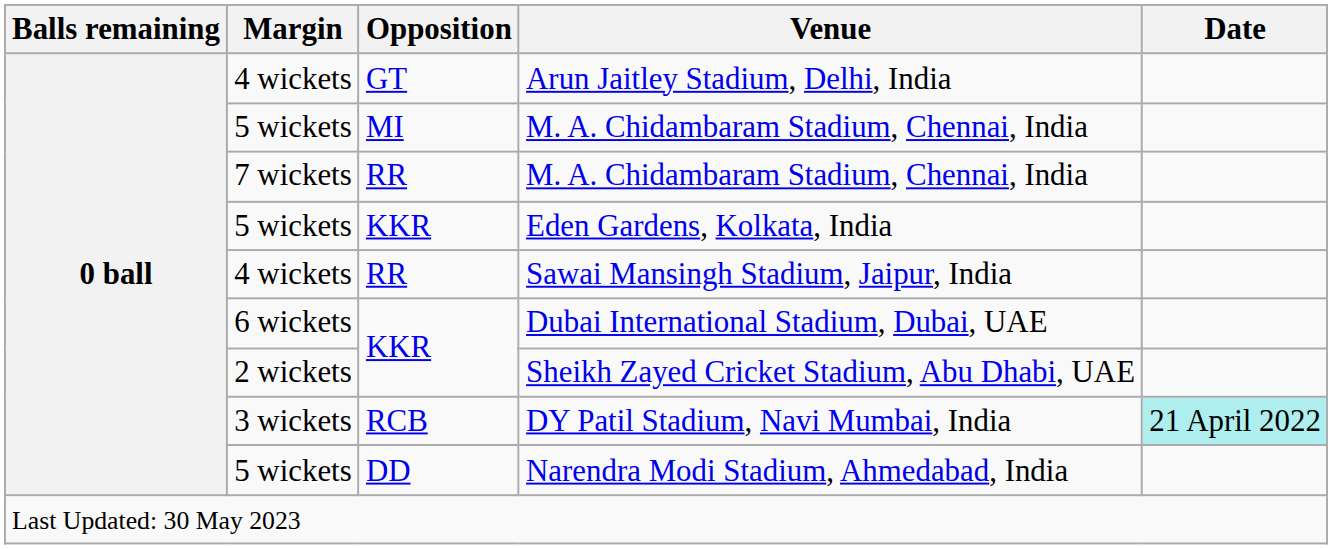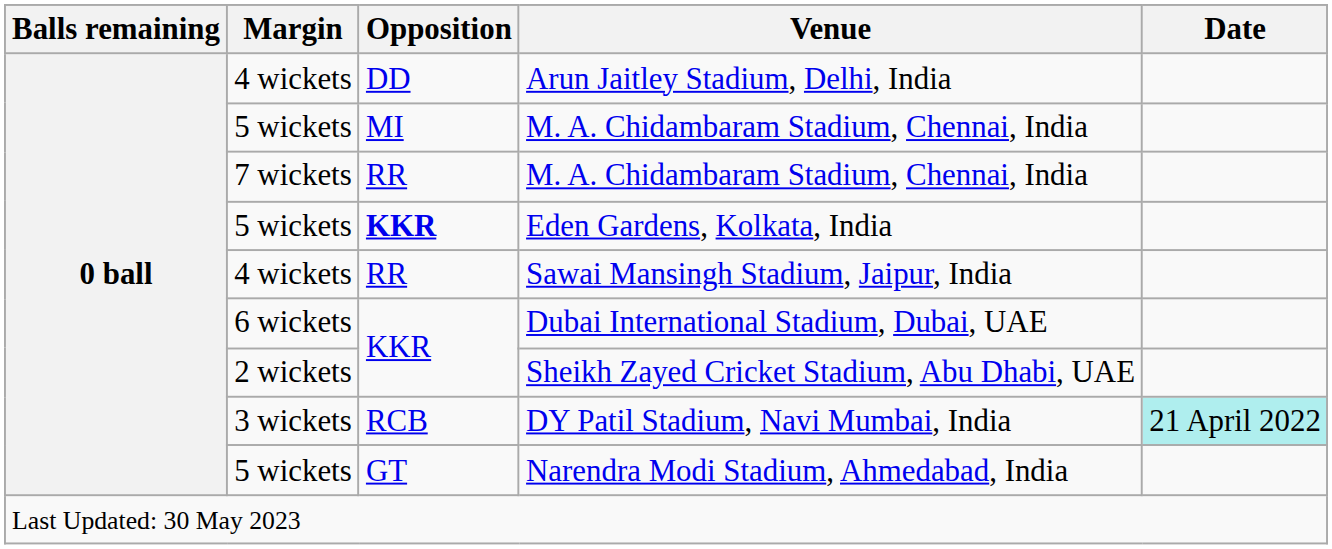 <table class="wikitable">
 <tr>
 <th>Balls remaining</th>
 <th>Margin</th>
 <th>Opposition</th>
 <th>Venue</th>
 <th>Date</th>
 </tr>
 <tr>
 <th rowspan=9>0 ball</th>
 <td>4 wickets</td>
-<td><a href='#'>GT</a></td>
+<td><a href='#'>DD</a></td>
 <td><a href='#'>Arun Jaitley Stadium</a>, <a href='#'>Delhi</a>, India</td>
 <td></td>
 </tr>
 <tr>
 <td>5 wickets</td>
 <td><a href='#'>MI</a></td>
 <td><a href='#'>M. A. Chidambaram Stadium</a>, <a href='#'>Chennai</a>, India</td>
 <td></td>
 </tr>
 <tr>
 <td>7 wickets</td>
 <td><a href='#'>RR</a></td>
 <td><a href='#'>M. A. Chidambaram Stadium</a>, <a href='#'>Chennai</a>, India</td>
 <td></td>
 </tr>
 <tr>
 <td>5 wickets</td>
-<td><a href='#'>KKR</a></td>
+<td><strong><a href='#'>KKR</a></strong></td>
 <td><a href='#'>Eden Gardens</a>, <a href='#'>Kolkata</a>, India</td>
 <td></td>
 </tr>
 <tr>
 <td>4 wickets</td>
 <td><a href='#'>RR</a></td>
 <td><a href='#'>Sawai Mansingh Stadium</a>, <a href='#'>Jaipur</a>, India</td>
 <td></td>
 </tr>
 <tr>
 <td>6 wickets</td>
 <td rowspan=2><a href='#'>KKR</a></td>
 <td><a href='#'>Dubai International Stadium</a>, <a href='#'>Dubai</a>, UAE</td>
 <td></td>
 </tr>
 <tr>
 <td>2 wickets</td>
 <td><a href='#'>Sheikh Zayed Cricket Stadium</a>, <a href='#'>Abu Dhabi</a>, UAE</td>
 <td></td>
 </tr>
 <tr>
 <td>3 wickets</td>
 <td><a href='#'>RCB</a></td>
 <td><a href='#'>DY Patil Stadium</a>, <a href='#'>Navi Mumbai</a>, India</td>
 <td style="background: paleturquoise;">21 April 2022</td>
 </tr>
 <tr>
 <td>5 wickets</td>
-<td><a href='#'>DD</a></td>
+<td><a href='#'>GT</a></td>
 <td><a href='#'>Narendra Modi Stadium</a>, <a href='#'>Ahmedabad</a>, India</td>
 <td></td>
 </tr>
 <tr class=sortbottom>
 <td colspan=5><small>Last Updated: 30 May 2023</small></td>
 </tr>
 </table>
